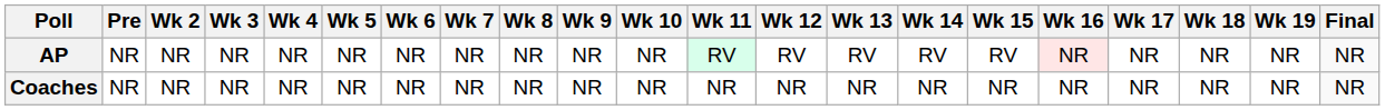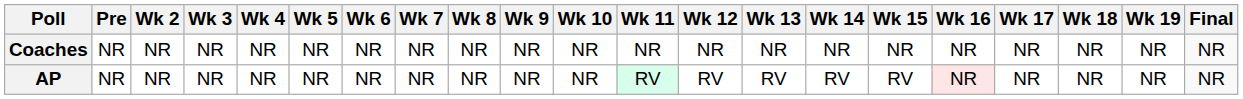 <table class="wikitable" style="white-space:nowrap;">
 <tr>
 <th>Poll</th>
 <th>Pre</th>
 <th>Wk 2</th>
 <th>Wk 3</th>
 <th>Wk 4</th>
 <th>Wk 5</th>
 <th>Wk 6</th>
 <th>Wk 7</th>
 <th>Wk 8</th>
 <th>Wk 9</th>
 <th>Wk 10</th>
 <th>Wk 11</th>
 <th>Wk 12</th>
 <th>Wk 13</th>
 <th>Wk 14</th>
 <th>Wk 15</th>
 <th>Wk 16</th>
 <th>Wk 17</th>
 <th>Wk 18</th>
 <th>Wk 19</th>
 <th>Final</th>
 </tr>
 <tr style="text-align:center;">
+<th>Coaches</th>
+<td style="background:#FFF;">NR</td>
+<td style="background:#FFF;">NR</td>
+<td style="background:#FFF;">NR</td>
+<td style="background:#FFF;">NR</td>
+<td style="background:#FFF;">NR</td>
+<td style="background:#FFF;">NR</td>
+<td style="background:#FFF;">NR</td>
+<td style="background:#FFF;">NR</td>
+<td style="background:#FFF;">NR</td>
+<td style="background:#FFF;">NR</td>
+<td style="background:#FFF;">NR</td>
+<td style="background:#FFF;">NR</td>
+<td style="background:#FFF;">NR</td>
+<td style="background:#FFF;">NR</td>
+<td style="background:#FFF;">NR</td>
+<td style="background:#FFF;">NR</td>
+<td style="background:#FFF;">NR</td>
+<td style="background:#FFF;">NR</td>
+<td style="background:#FFF;">NR</td>
+<td>NR</td>
+</tr>
+<tr style="text-align:center;">
 <th>AP</th>
 <td style="background:#FFF;">NR</td>
 <td style="background:#FFF;">NR</td>
 <td style="background:#FFF;">NR</td>
 <td style="background:#FFF;">NR</td>
 <td style="background:#FFF;">NR</td>
 <td style="background:#FFF;">NR</td>
 <td style="background:#FFF;">NR</td>
 <td style="background:#FFF;">NR</td>
 <td style="background:#FFF;">NR</td>
 <td style="background:#FFF;">NR</td>
 <td style="background:#D8FFEB;">RV</td>
 <td style="background:#FFF;">RV</td>
 <td style="background:#FFF;">RV</td>
 <td style="background:#FFF;">RV</td>
 <td style="background:#FFF;">RV</td>
 <td style="background:#FFE6E6;">NR</td>
 <td style="background:#FFF;">NR</td>
 <td style="background:#FFF;">NR</td>
 <td style="background:#FFF;">NR</td>
 <td>NR</td>
 </tr>
-<tr style="text-align:center;">
-<th>Coaches</th>
-<td style="background:#FFF;">NR</td>
-<td style="background:#FFF;">NR</td>
-<td style="background:#FFF;">NR</td>
-<td style="background:#FFF;">NR</td>
-<td style="background:#FFF;">NR</td>
-<td style="background:#FFF;">NR</td>
-<td style="background:#FFF;">NR</td>
-<td style="background:#FFF;">NR</td>
-<td style="background:#FFF;">NR</td>
-<td style="background:#FFF;">NR</td>
-<td style="background:#FFF;">NR</td>
-<td style="background:#FFF;">NR</td>
-<td style="background:#FFF;">NR</td>
-<td style="background:#FFF;">NR</td>
-<td style="background:#FFF;">NR</td>
-<td style="background:#FFF;">NR</td>
-<td style="background:#FFF;">NR</td>
-<td style="background:#FFF;">NR</td>
-<td style="background:#FFF;">NR</td>
-<td>NR</td>
-</tr>
 </table>
